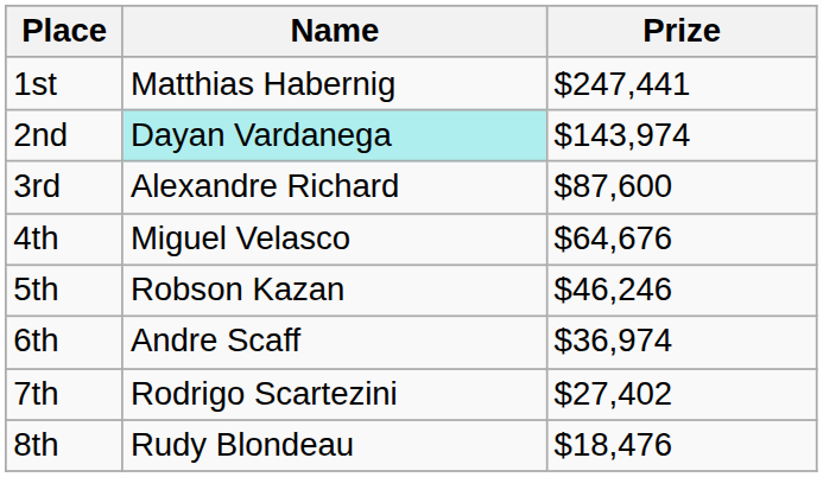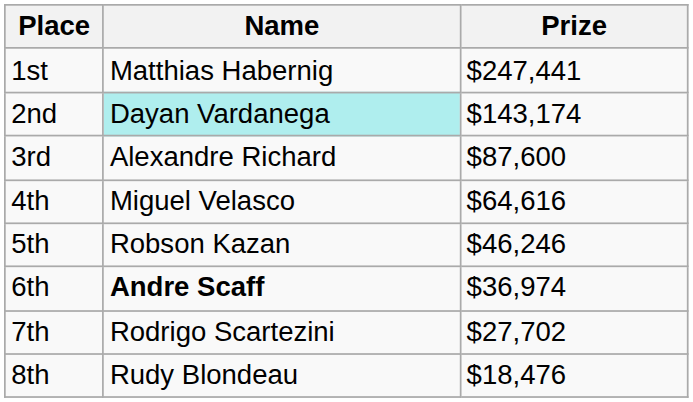 <table class="wikitable">
 <tr>
 <th width="50">Place</th>
 <th width="200">Name</th>
 <th width="125">Prize</th>
 </tr>
 <tr>
 <td>1st</td>
 <td> Matthias Habernig</td>
 <td>$247,441</td>
 </tr>
 <tr>
 <td>2nd</td>
 <td style="background: paleturquoise;"> Dayan Vardanega</td>
-<td>$143,974</td>
+<td>$143,174</td>
 </tr>
 <tr>
 <td>3rd</td>
 <td> Alexandre Richard</td>
 <td>$87,600</td>
 </tr>
 <tr>
 <td>4th</td>
 <td> Miguel Velasco</td>
-<td>$64,676</td>
+<td>$64,616</td>
 </tr>
 <tr>
 <td>5th</td>
 <td> Robson Kazan</td>
 <td>$46,246</td>
 </tr>
 <tr>
 <td>6th</td>
-<td> Andre Scaff</td>
+<td><strong> Andre Scaff</strong></td>
 <td>$36,974</td>
 </tr>
 <tr>
 <td>7th</td>
 <td> Rodrigo Scartezini</td>
-<td>$27,402</td>
+<td>$27,702</td>
 </tr>
 <tr>
 <td>8th</td>
 <td> Rudy Blondeau</td>
 <td>$18,476</td>
 </tr>
 </table>
